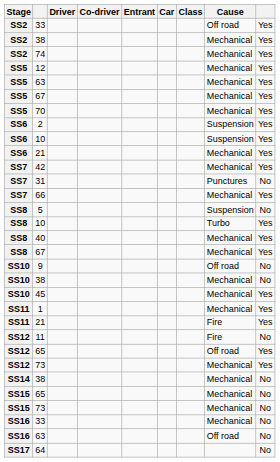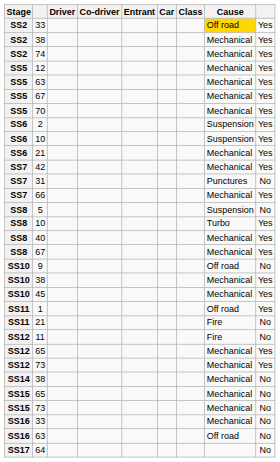 <table class="wikitable" style="font-size: 85%;">
 <tr>
 <th>Stage</th>
 <th></th>
 <th>Driver</th>
 <th>Co-driver</th>
 <th>Entrant</th>
 <th>Car</th>
 <th>Class</th>
 <th>Cause</th>
 <th></th>
 </tr>
 <tr>
 <th>SS2</th>
 <td align="center">33</td>
 <td></td>
 <td></td>
 <td></td>
 <td></td>
 <td align="center"></td>
-<td>Off road</td>
+<td style="background: gold;">Off road</td>
 <td align="center">Yes</td>
 </tr>
 <tr>
 <th>SS2</th>
 <td align="center">38</td>
 <td></td>
 <td></td>
 <td></td>
 <td></td>
 <td align="center"></td>
 <td>Mechanical</td>
 <td align="center">Yes</td>
 </tr>
 <tr>
 <th>SS2</th>
 <td align="center">74</td>
 <td></td>
 <td></td>
 <td></td>
 <td></td>
 <td align="center"></td>
 <td>Mechanical</td>
 <td align="center">Yes</td>
 </tr>
 <tr>
 <th>SS5</th>
 <td align="center">12</td>
 <td></td>
 <td></td>
 <td></td>
 <td></td>
 <td align="center"></td>
 <td>Mechanical</td>
 <td align="center">Yes</td>
 </tr>
 <tr>
 <th>SS5</th>
 <td align="center">63</td>
 <td></td>
 <td></td>
 <td></td>
 <td></td>
 <td align="center"></td>
 <td>Mechanical</td>
 <td align="center">Yes</td>
 </tr>
 <tr>
 <th>SS5</th>
 <td align="center">67</td>
 <td></td>
 <td></td>
 <td></td>
 <td></td>
 <td align="center"></td>
 <td>Mechanical</td>
 <td align="center">Yes</td>
 </tr>
 <tr>
 <th>SS5</th>
 <td align="center">70</td>
 <td></td>
 <td></td>
 <td></td>
 <td></td>
 <td align="center"></td>
 <td>Mechanical</td>
 <td align="center">Yes</td>
 </tr>
 <tr>
 <th>SS6</th>
 <td align="center">2</td>
 <td></td>
 <td></td>
 <td></td>
 <td></td>
 <td align="center"></td>
 <td>Suspension</td>
 <td align="center">Yes</td>
 </tr>
 <tr>
 <th>SS6</th>
 <td align="center">10</td>
 <td></td>
 <td></td>
 <td></td>
 <td></td>
 <td align="center"></td>
 <td>Suspension</td>
 <td align="center">Yes</td>
 </tr>
 <tr>
 <th>SS6</th>
 <td align="center">21</td>
 <td></td>
 <td></td>
 <td></td>
 <td></td>
 <td align="center"></td>
 <td>Mechanical</td>
 <td align="center">Yes</td>
 </tr>
 <tr>
 <th>SS7</th>
 <td align="center">42</td>
 <td></td>
 <td></td>
 <td></td>
 <td></td>
 <td align="center"></td>
 <td>Mechanical</td>
 <td align="center">Yes</td>
 </tr>
 <tr>
 <th>SS7</th>
 <td align="center">31</td>
 <td></td>
 <td></td>
 <td></td>
 <td></td>
 <td align="center"></td>
 <td>Punctures</td>
 <td align="center">No</td>
 </tr>
 <tr>
 <th>SS7</th>
 <td align="center">66</td>
 <td></td>
 <td></td>
 <td></td>
 <td></td>
 <td align="center"></td>
 <td>Mechanical</td>
 <td align="center">Yes</td>
 </tr>
 <tr>
 <th>SS8</th>
 <td align="center">5</td>
 <td></td>
 <td></td>
 <td></td>
 <td></td>
 <td align="center"></td>
 <td>Suspension</td>
 <td align="center">No</td>
 </tr>
 <tr>
 <th>SS8</th>
 <td align="center">10</td>
 <td></td>
 <td></td>
 <td></td>
 <td></td>
 <td align="center"></td>
 <td>Turbo</td>
 <td align="center">Yes</td>
 </tr>
 <tr>
 <th>SS8</th>
 <td align="center">40</td>
 <td></td>
 <td></td>
 <td></td>
 <td></td>
 <td align="center"></td>
 <td>Mechanical</td>
 <td align="center">Yes</td>
 </tr>
 <tr>
 <th>SS8</th>
 <td align="center">67</td>
 <td></td>
 <td></td>
 <td></td>
 <td></td>
 <td align="center"></td>
 <td>Mechanical</td>
 <td align="center">Yes</td>
 </tr>
 <tr>
 <th>SS10</th>
 <td align="center">9</td>
 <td></td>
 <td></td>
 <td></td>
 <td></td>
 <td align="center"></td>
 <td>Off road</td>
 <td align="center">No</td>
 </tr>
 <tr>
 <th>SS10</th>
 <td align="center">38</td>
 <td></td>
 <td></td>
 <td></td>
 <td></td>
 <td align="center"></td>
 <td>Mechanical</td>
-<td align="center">No</td>
+<td align="center">Yes</td>
 </tr>
 <tr>
 <th>SS10</th>
 <td align="center">45</td>
 <td></td>
 <td></td>
 <td></td>
 <td></td>
 <td align="center"></td>
 <td>Mechanical</td>
 <td align="center">Yes</td>
 </tr>
 <tr>
 <th>SS11</th>
 <td align="center">1</td>
 <td></td>
 <td></td>
 <td></td>
 <td></td>
 <td align="center"></td>
-<td>Mechanical</td>
+<td>Off road</td>
 <td align="center">Yes</td>
 </tr>
 <tr>
 <th>SS11</th>
 <td align="center">21</td>
 <td></td>
 <td></td>
 <td></td>
 <td></td>
 <td align="center"></td>
 <td>Fire</td>
-<td align="center">Yes</td>
+<td align="center">No</td>
 </tr>
 <tr>
 <th>SS12</th>
 <td align="center">11</td>
 <td></td>
 <td></td>
 <td></td>
 <td></td>
 <td align="center"></td>
 <td>Fire</td>
 <td align="center">No</td>
 </tr>
 <tr>
 <th>SS12</th>
 <td align="center">65</td>
 <td></td>
 <td></td>
 <td></td>
 <td></td>
 <td align="center"></td>
-<td>Off road</td>
+<td>Mechanical</td>
 <td align="center">Yes</td>
 </tr>
 <tr>
 <th>SS12</th>
 <td align="center">73</td>
 <td></td>
 <td></td>
 <td></td>
 <td></td>
 <td align="center"></td>
 <td>Mechanical</td>
 <td align="center">Yes</td>
 </tr>
 <tr>
 <th>SS14</th>
 <td align="center">38</td>
 <td></td>
 <td></td>
 <td></td>
 <td></td>
 <td align="center"></td>
 <td>Mechanical</td>
 <td align="center">No</td>
 </tr>
 <tr>
 <th>SS15</th>
 <td align="center">65</td>
 <td></td>
 <td></td>
 <td></td>
 <td></td>
 <td align="center"></td>
 <td>Mechanical</td>
 <td align="center">No</td>
 </tr>
 <tr>
 <th>SS15</th>
 <td align="center">73</td>
 <td></td>
 <td></td>
 <td></td>
 <td></td>
 <td align="center"></td>
 <td>Mechanical</td>
 <td align="center">No</td>
 </tr>
 <tr>
 <th>SS16</th>
 <td align="center">33</td>
 <td></td>
 <td></td>
 <td></td>
 <td></td>
 <td align="center"></td>
 <td>Mechanical</td>
 <td align="center">No</td>
 </tr>
 <tr>
 <th>SS16</th>
 <td align="center">63</td>
 <td></td>
 <td></td>
 <td></td>
 <td></td>
 <td align="center"></td>
 <td>Off road</td>
 <td align="center">No</td>
 </tr>
 <tr>
 <th>SS17</th>
 <td align="center">64</td>
 <td></td>
 <td></td>
 <td></td>
 <td></td>
 <td align="center"></td>
 <td></td>
 <td align="center">No</td>
 </tr>
 </table>
